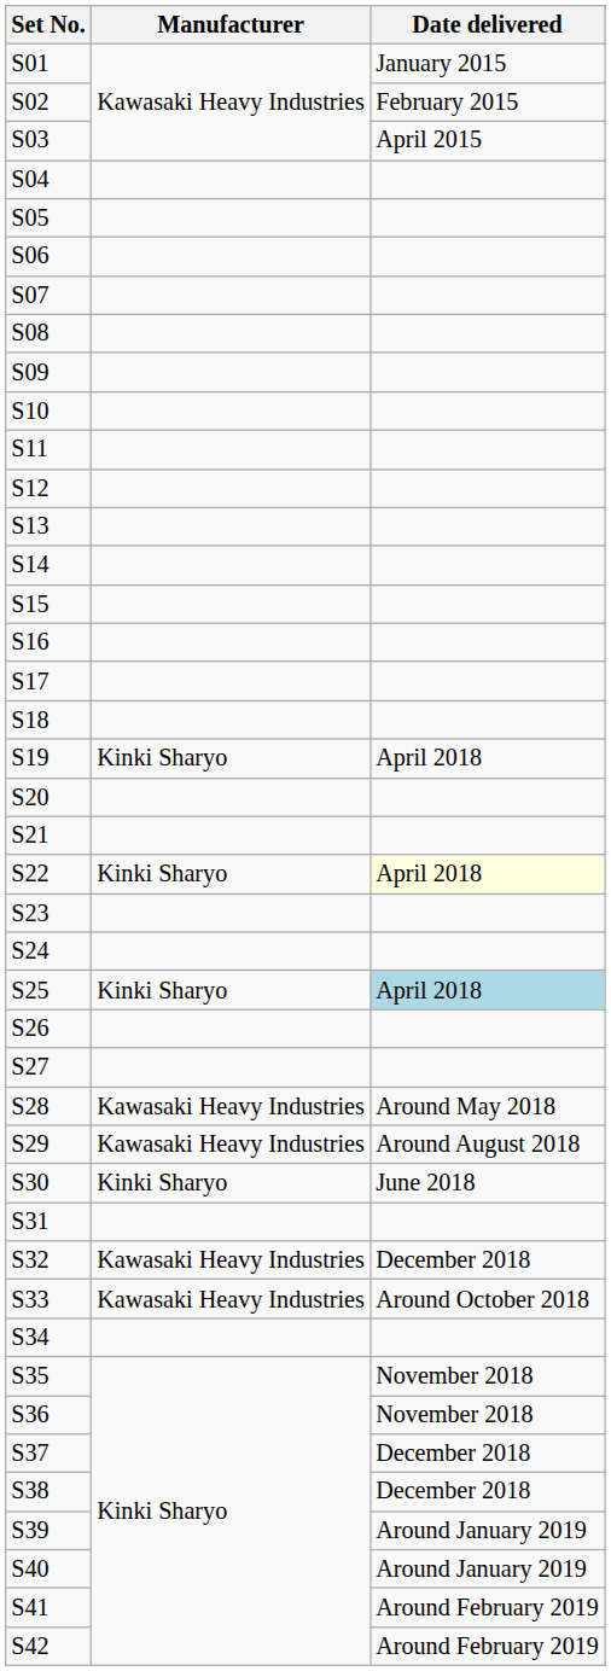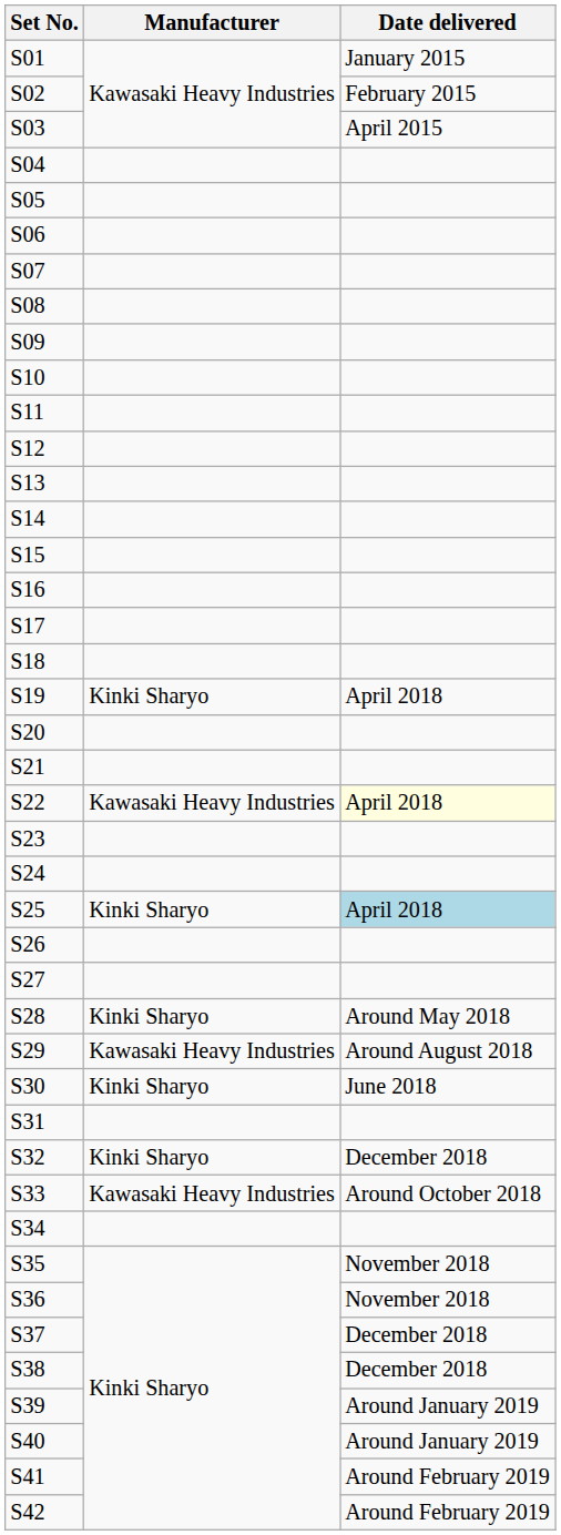 <table class="wikitable">
 <tr>
 <th>Set No.</th>
 <th>Manufacturer</th>
 <th>Date delivered</th>
 </tr>
 <tr>
 <td>S01</td>
 <td rowspan="3">Kawasaki Heavy Industries</td>
 <td>January 2015</td>
 </tr>
 <tr>
 <td>S02</td>
 <td>February 2015</td>
 </tr>
 <tr>
 <td>S03</td>
 <td>April 2015</td>
 </tr>
 <tr>
 <td>S04</td>
 <td></td>
 <td></td>
 </tr>
 <tr>
 <td>S05</td>
 <td></td>
 <td></td>
 </tr>
 <tr>
 <td>S06</td>
 <td></td>
 <td></td>
 </tr>
 <tr>
 <td>S07</td>
 <td></td>
 <td></td>
 </tr>
 <tr>
 <td>S08</td>
 <td></td>
 <td></td>
 </tr>
 <tr>
 <td>S09</td>
 <td></td>
 <td></td>
 </tr>
 <tr>
 <td>S10</td>
 <td></td>
 <td></td>
 </tr>
 <tr>
 <td>S11</td>
 <td></td>
 <td></td>
 </tr>
 <tr>
 <td>S12</td>
 <td></td>
 <td></td>
 </tr>
 <tr>
 <td>S13</td>
 <td></td>
 <td></td>
 </tr>
 <tr>
 <td>S14</td>
 <td></td>
 <td></td>
 </tr>
 <tr>
 <td>S15</td>
 <td></td>
 <td></td>
 </tr>
 <tr>
 <td>S16</td>
 <td></td>
 <td></td>
 </tr>
 <tr>
 <td>S17</td>
 <td></td>
 <td></td>
 </tr>
 <tr>
 <td>S18</td>
 <td></td>
 <td></td>
 </tr>
 <tr>
 <td>S19</td>
 <td>Kinki Sharyo</td>
 <td>April 2018</td>
 </tr>
 <tr>
 <td>S20</td>
 <td></td>
 <td></td>
 </tr>
 <tr>
 <td>S21</td>
 <td></td>
 <td></td>
 </tr>
 <tr>
 <td>S22</td>
-<td>Kinki Sharyo</td>
+<td>Kawasaki Heavy Industries</td>
 <td style="background: lightyellow;">April 2018</td>
 </tr>
 <tr>
 <td>S23</td>
 <td></td>
 <td></td>
 </tr>
 <tr>
 <td>S24</td>
 <td></td>
 <td></td>
 </tr>
 <tr>
 <td>S25</td>
 <td>Kinki Sharyo</td>
 <td style="background: lightblue;">April 2018</td>
 </tr>
 <tr>
 <td>S26</td>
 <td></td>
 <td></td>
 </tr>
 <tr>
 <td>S27</td>
 <td></td>
 <td></td>
 </tr>
 <tr>
 <td>S28</td>
-<td>Kawasaki Heavy Industries</td>
+<td>Kinki Sharyo</td>
 <td>Around May 2018</td>
 </tr>
 <tr>
 <td>S29</td>
 <td>Kawasaki Heavy Industries</td>
 <td>Around August 2018</td>
 </tr>
 <tr>
 <td>S30</td>
 <td>Kinki Sharyo</td>
 <td>June 2018</td>
 </tr>
 <tr>
 <td>S31</td>
 <td></td>
 <td></td>
 </tr>
 <tr>
 <td>S32</td>
-<td>Kawasaki Heavy Industries</td>
+<td>Kinki Sharyo</td>
 <td>December 2018</td>
 </tr>
 <tr>
 <td>S33</td>
 <td>Kawasaki Heavy Industries</td>
 <td>Around October 2018</td>
 </tr>
 <tr>
 <td>S34</td>
 <td></td>
 <td></td>
 </tr>
 <tr>
 <td>S35</td>
 <td rowspan="8">Kinki Sharyo</td>
 <td>November 2018</td>
 </tr>
 <tr>
 <td>S36</td>
 <td>November 2018</td>
 </tr>
 <tr>
 <td>S37</td>
 <td>December 2018</td>
 </tr>
 <tr>
 <td>S38</td>
 <td>December 2018</td>
 </tr>
 <tr>
 <td>S39</td>
 <td>Around January 2019</td>
 </tr>
 <tr>
 <td>S40</td>
 <td>Around January 2019</td>
 </tr>
 <tr>
 <td>S41</td>
 <td>Around February 2019</td>
 </tr>
 <tr>
 <td>S42</td>
 <td>Around February 2019</td>
 </tr>
 </table>
